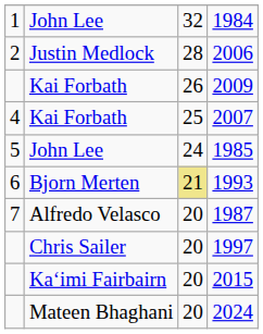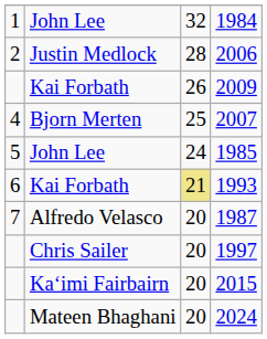 <table class="wikitable">
 <tr>
 </tr>
 <tr>
 <td>1</td>
 <td><a href='#'>John Lee</a></td>
 <td>32</td>
 <td><a href='#'>1984</a></td>
 </tr>
 <tr>
 <td>2</td>
 <td><a href='#'>Justin Medlock</a></td>
 <td>28</td>
 <td><a href='#'>2006</a></td>
 </tr>
 <tr>
 <td></td>
 <td><a href='#'>Kai Forbath</a></td>
 <td>26</td>
 <td><a href='#'>2009</a></td>
 </tr>
 <tr>
 <td>4</td>
-<td><a href='#'>Kai Forbath</a></td>
+<td><a href='#'>Bjorn Merten</a></td>
 <td>25</td>
 <td><a href='#'>2007</a></td>
 </tr>
 <tr>
 <td>5</td>
 <td><a href='#'>John Lee</a></td>
 <td>24</td>
 <td><a href='#'>1985</a></td>
 </tr>
 <tr>
 <td>6</td>
-<td><a href='#'>Bjorn Merten</a></td>
+<td><a href='#'>Kai Forbath</a></td>
 <td style="background: khaki;">21</td>
 <td><a href='#'>1993</a></td>
 </tr>
 <tr>
 <td>7</td>
 <td>Alfredo Velasco</td>
 <td>20</td>
 <td><a href='#'>1987</a></td>
 </tr>
 <tr>
 <td></td>
 <td><a href='#'>Chris Sailer</a></td>
 <td>20</td>
 <td><a href='#'>1997</a></td>
 </tr>
 <tr>
 <td></td>
 <td><a href='#'>Kaʻimi Fairbairn</a></td>
 <td>20</td>
 <td><a href='#'>2015</a></td>
 </tr>
 <tr>
 <td></td>
 <td>Mateen Bhaghani</td>
 <td>20</td>
 <td><a href='#'>2024</a></td>
 </tr>
 </table>
